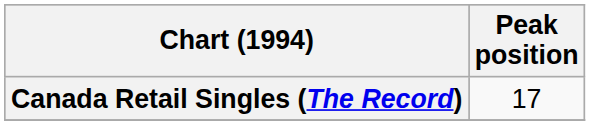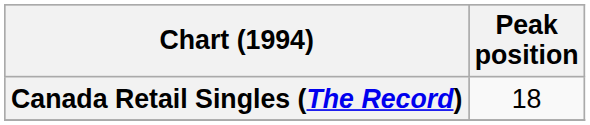 <table class="wikitable sortable plainrowheaders" style="text-align:center">
 <tr>
 <th scope="col">Chart (1994)</th>
 <th scope="col">Peak<br>position</th>
 </tr>
 <tr>
 <th scope="row">Canada Retail Singles (<em><a href='#'>The Record</a></em>)</th>
-<td>17</td>
+<td>18</td>
 </tr>
 <tr>
 </tr>
 <tr>
 </tr>
 <tr>
 </tr>
 <tr>
 </tr>
 <tr>
 </tr>
 </table>
